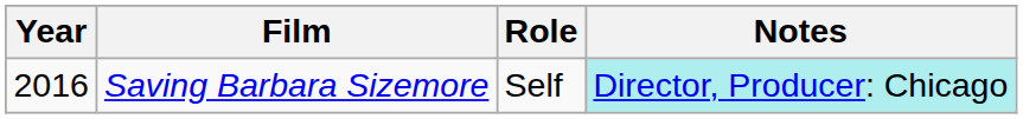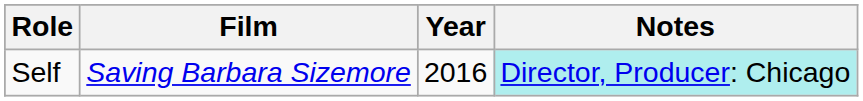 <table class="wikitable sortable">
 <tr>
+<th>Role</th>
+<th>Film</th>
 <th>Year</th>
-<th>Film</th>
-<th>Role</th>
 <th class="unsortable">Notes</th>
 </tr>
 <tr>
+<td>Self</td>
+<td><em><a href='#'>Saving Barbara Sizemore</a></em></td>
 <td>2016</td>
-<td><em><a href='#'>Saving Barbara Sizemore</a></em></td>
-<td>Self</td>
 <td style="background: paleturquoise;"><a href='#'>Director, Producer</a>: Chicago</td>
 </tr>
 </table>
